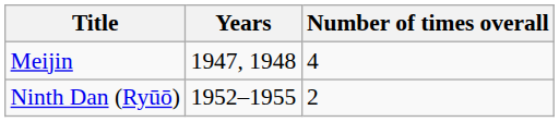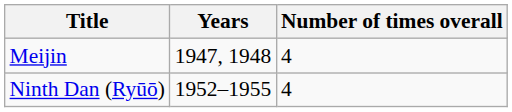 <table class="wikitable">
 <tr>
 <th>Title</th>
 <th>Years</th>
 <th>Number of times overall</th>
 </tr>
 <tr>
 <td><a href='#'>Meijin</a></td>
 <td>1947, 1948</td>
 <td>4</td>
 </tr>
 <tr>
 <td><a href='#'>Ninth Dan</a> (<a href='#'>Ryūō</a>)</td>
 <td>1952–1955</td>
-<td>2</td>
+<td>4</td>
 </tr>
 </table>
